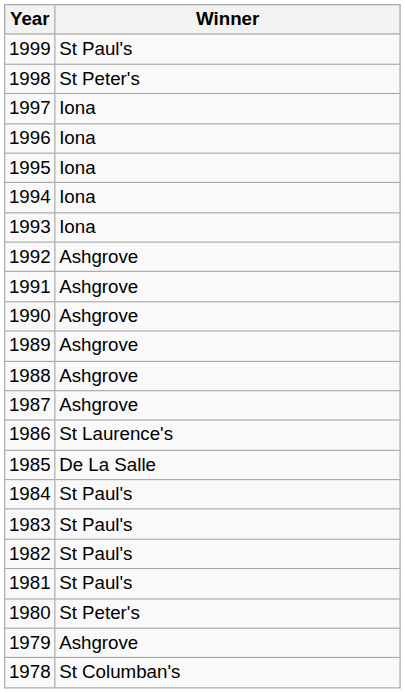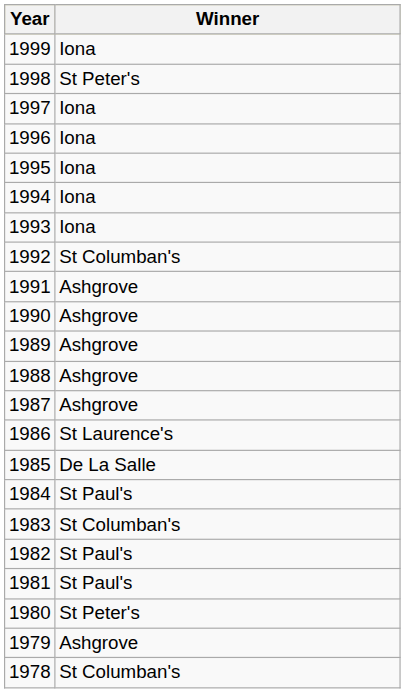 <table class="wikitable">
 <tr bgcolor=#bdb76b>
 <th style="width:2em;">Year</th>
 <th style="width:18em;">Winner</th>
 </tr>
 <tr>
 <td>1999</td>
-<td>St Paul's</td>
+<td>Iona</td>
 </tr>
 <tr>
 <td>1998</td>
 <td>St Peter's</td>
 </tr>
 <tr>
 <td>1997</td>
 <td>Iona</td>
 </tr>
 <tr>
 <td>1996</td>
 <td>Iona</td>
 </tr>
 <tr>
 <td>1995</td>
 <td>Iona</td>
 </tr>
 <tr>
 <td>1994</td>
 <td>Iona</td>
 </tr>
 <tr>
 <td>1993</td>
 <td>Iona</td>
 </tr>
 <tr>
 <td>1992</td>
-<td>Ashgrove</td>
+<td>St Columban's</td>
 </tr>
 <tr>
 <td>1991</td>
 <td>Ashgrove</td>
 </tr>
 <tr>
 <td>1990</td>
 <td>Ashgrove</td>
 </tr>
 <tr>
 <td>1989</td>
 <td>Ashgrove</td>
 </tr>
 <tr>
 <td>1988</td>
 <td>Ashgrove</td>
 </tr>
 <tr>
 <td>1987</td>
 <td>Ashgrove</td>
 </tr>
 <tr>
 <td>1986</td>
 <td>St Laurence's</td>
 </tr>
 <tr>
 <td>1985</td>
 <td>De La Salle</td>
 </tr>
 <tr>
 <td>1984</td>
 <td>St Paul's</td>
 </tr>
 <tr>
 <td>1983</td>
-<td>St Paul's</td>
+<td>St Columban's</td>
 </tr>
 <tr>
 <td>1982</td>
 <td>St Paul's</td>
 </tr>
 <tr>
 <td>1981</td>
 <td>St Paul's</td>
 </tr>
 <tr>
 <td>1980</td>
 <td>St Peter's</td>
 </tr>
 <tr>
 <td>1979</td>
 <td>Ashgrove</td>
 </tr>
 <tr>
 <td>1978</td>
 <td>St Columban's</td>
 </tr>
 </table>
